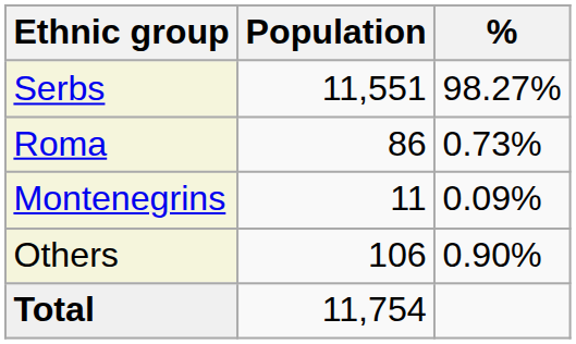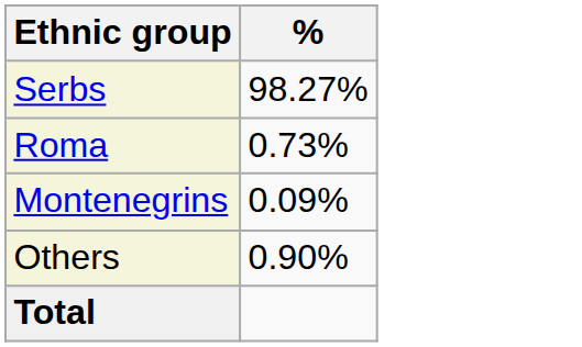 <table class="wikitable">
 <tr>
 <th>Ethnic group</th>
-<th>Population</th>
 <th>%</th>
 </tr>
 <tr>
 <td style="background:#F5F5DC;"><a href='#'>Serbs</a></td>
-<td align="right">11,551</td>
 <td>98.27%</td>
 </tr>
 <tr>
 <td style="background:#F5F5DC;"><a href='#'>Roma</a></td>
-<td align="right">86</td>
 <td>0.73%</td>
 </tr>
 <tr>
 <td style="background:#F5F5DC;"><a href='#'>Montenegrins</a></td>
-<td align="right">11</td>
 <td>0.09%</td>
 </tr>
 <tr>
 <td style="background:#F5F5DC;">Others</td>
-<td align="right">106</td>
 <td>0.90%</td>
 </tr>
 <tr>
 <td style="background:#F0F0F0;"><strong>Total</strong></td>
-<td align="right">11,754</td>
 <td></td>
 </tr>
 </table>
